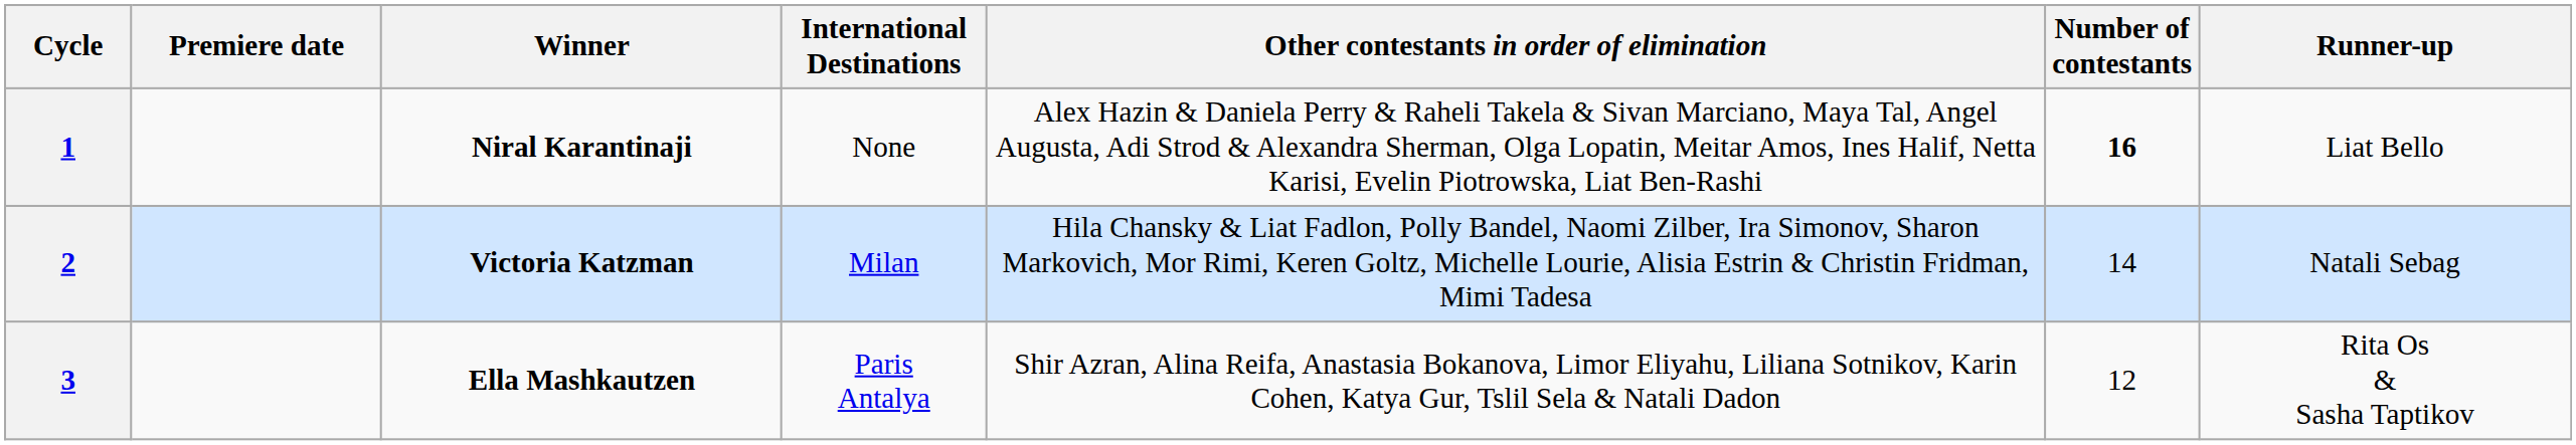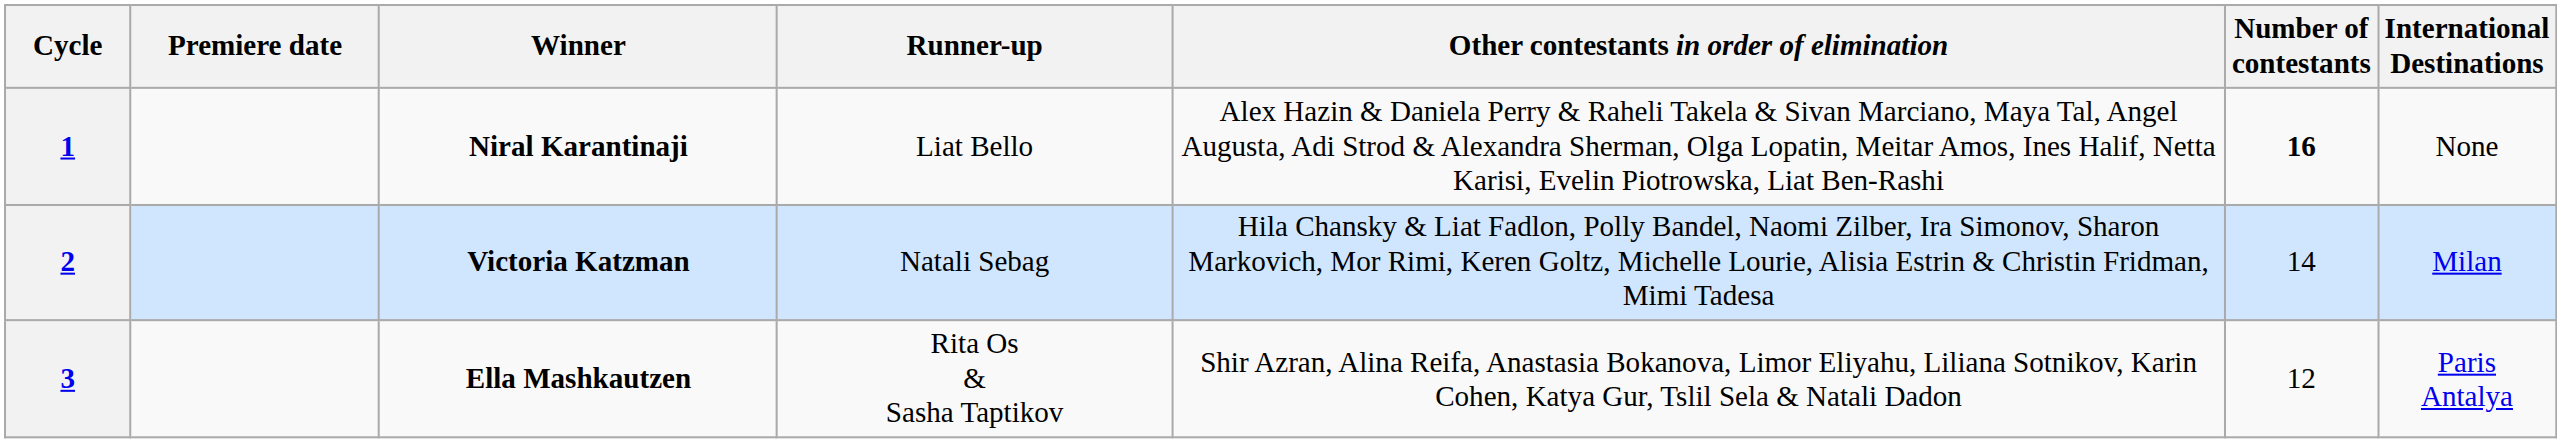 <table class="wikitable" style="font-size:90%; width:100%; text-align: center;">
 <tr>
 <th style="width:5%;">Cycle</th>
 <th style="width:10%;">Premiere date</th>
 <th width=16%>Winner</th>
-<th style="width:8%;">International Destinations</th>
+<th width=16%>Runner-up</th>
 <th style="width:43%;">Other contestants <em>in order of elimination</em></th>
 <th style="width:3%;">Number of contestants</th>
-<th width=16%>Runner-up</th>
+<th style="width:8%;">International Destinations</th>
 </tr>
 <tr>
 <th><strong><a href='#'>1</a></strong></th>
 <td></td>
 <td><strong>Niral Karantinaji</strong></td>
-<td>None</td>
+<td>Liat Bello</td>
 <td>Alex Hazin & Daniela Perry & Raheli Takela & Sivan Marciano, Maya Tal, Angel Augusta, Adi Strod & Alexandra Sherman, Olga Lopatin, Meitar Amos, Ines Halif, Netta Karisi, Evelin Piotrowska, Liat Ben-Rashi</td>
 <td><strong>16</strong></td>
-<td>Liat Bello</td>
+<td>None</td>
 </tr>
 <tr style="background: #D0E6FF;">
 <th><strong><a href='#'>2</a></strong></th>
 <td></td>
 <td><strong>Victoria Katzman</strong></td>
-<td><a href='#'>Milan</a></td>
+<td>Natali Sebag</td>
 <td>Hila Chansky & Liat Fadlon, Polly Bandel, Naomi Zilber, Ira Simonov, Sharon Markovich, Mor Rimi, Keren Goltz, Michelle Lourie, Alisia Estrin & Christin Fridman, Mimi Tadesa</td>
 <td>14</td>
-<td>Natali Sebag</td>
+<td><a href='#'>Milan</a></td>
 </tr>
 <tr>
 <th><strong><a href='#'>3</a></strong></th>
 <td></td>
 <td><strong>Ella Mashkautzen</strong></td>
-<td><a href='#'>Paris</a><br><a href='#'>Antalya</a></td>
+<td>Rita Os<br>&<br> Sasha Taptikov</td>
 <td>Shir Azran, Alina Reifa, Anastasia Bokanova, Limor Eliyahu, Liliana Sotnikov, Karin Cohen, Katya Gur, Tslil Sela & Natali Dadon</td>
 <td>12</td>
-<td>Rita Os<br>&<br> Sasha Taptikov</td>
+<td><a href='#'>Paris</a><br><a href='#'>Antalya</a></td>
 </tr>
 </table>
